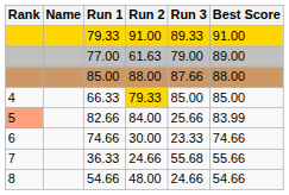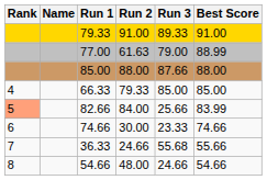 <table class="wikitable">
 <tr>
 <th>Rank</th>
 <th>Name</th>
 <th>Run 1</th>
 <th>Run 2</th>
 <th>Run 3</th>
 <th>Best Score</th>
 </tr>
 <tr style="background:gold;">
 <td></td>
 <td></td>
 <td>79.33</td>
 <td>91.00</td>
 <td>89.33</td>
 <td>91.00</td>
 </tr>
 <tr style="background:silver;">
 <td></td>
 <td></td>
 <td>77.00</td>
 <td>61.63</td>
 <td>79.00</td>
-<td>89.00</td>
+<td>88.99</td>
 </tr>
 <tr style="background:#cc9966;">
 <td></td>
 <td></td>
 <td>85.00</td>
 <td>88.00</td>
 <td>87.66</td>
 <td>88.00</td>
 </tr>
 <tr>
 <td>4</td>
 <td></td>
 <td>66.33</td>
-<td style="background: gold;">79.33</td>
+<td>79.33</td>
 <td>85.00</td>
 <td>85.00</td>
 </tr>
 <tr>
 <td style="background: lightsalmon;">5</td>
 <td></td>
 <td>82.66</td>
 <td>84.00</td>
 <td>25.66</td>
 <td>83.99</td>
 </tr>
 <tr>
 <td>6</td>
 <td></td>
 <td>74.66</td>
 <td>30.00</td>
 <td>23.33</td>
 <td>74.66</td>
 </tr>
 <tr>
 <td>7</td>
 <td></td>
 <td>36.33</td>
 <td>24.66</td>
 <td>55.68</td>
 <td>55.66</td>
 </tr>
 <tr>
 <td>8</td>
 <td></td>
 <td>54.66</td>
 <td>48.00</td>
 <td>24.66</td>
 <td>54.66</td>
 </tr>
 </table>
